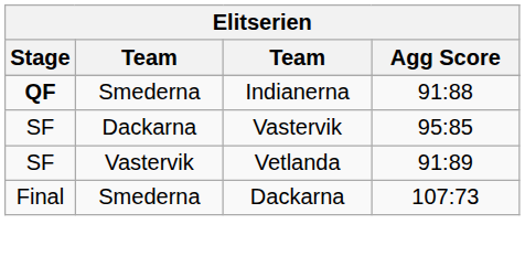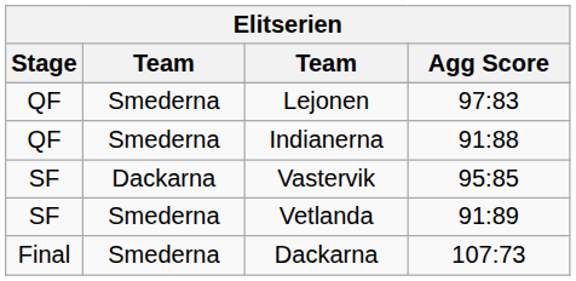 <table class="wikitable">
 <tr>
 <th colspan="4">Elitserien</th>
 </tr>
 <tr>
 <th width=20>Stage</th>
 <th width=100>Team</th>
 <th width=100>Team</th>
 <th width=100>Agg Score</th>
 </tr>
 <tr>
 </tr>
 <tr align=center>
-<td><strong>QF</strong></td>
+<td>QF</td>
+<td>Smederna</td>
+<td>Lejonen</td>
+<td>97:83</td>
+</tr>
+<tr align=center>
+<td>QF</td>
 <td>Smederna</td>
 <td>Indianerna</td>
 <td>91:88</td>
 </tr>
 <tr align=center>
 <td>SF</td>
 <td>Dackarna</td>
 <td>Vastervik</td>
 <td>95:85</td>
 </tr>
 <tr align=center>
 <td>SF</td>
-<td>Vastervik</td>
+<td>Smederna</td>
 <td>Vetlanda</td>
 <td>91:89</td>
 </tr>
 <tr align=center>
 <td>Final</td>
 <td>Smederna</td>
 <td>Dackarna</td>
 <td>107:73</td>
 </tr>
 </table>
